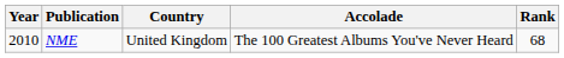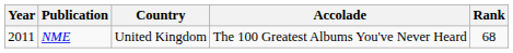 <table class="wikitable">
 <tr>
 <th>Year</th>
 <th>Publication</th>
 <th>Country</th>
 <th>Accolade</th>
 <th>Rank</th>
 </tr>
 <tr>
-<td>2010</td>
+<td>2011</td>
 <td><em><a href='#'>NME</a></em></td>
 <td>United Kingdom</td>
 <td>The 100 Greatest Albums You've Never Heard</td>
 <td style="text-align:center;">68</td>
 </tr>
 </table>
